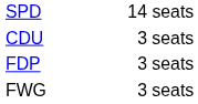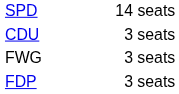 <table cellpadding="2" style="width:180px; text-align:right; white-space:nowrap;">
 <tr>
 <td style="text-align:left;"><a href='#'>SPD</a></td>
 <td>14 seats</td>
 </tr>
 <tr>
 <td style="text-align:left;"><a href='#'>CDU</a></td>
 <td>3 seats</td>
 </tr>
 <tr>
+<td style="text-align:left;">FWG</td>
+<td>3 seats</td>
+</tr>
+<tr>
 <td style="text-align:left;"><a href='#'>FDP</a></td>
 <td>3 seats</td>
 </tr>
-<tr>
-<td style="text-align:left;">FWG</td>
-<td>3 seats</td>
-</tr>
 </table>
